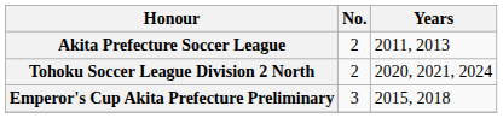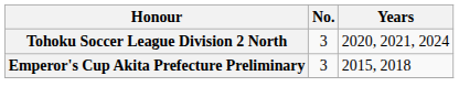 <table class="wikitable plainrowheaders">
 <tr>
 <th scope=col>Honour</th>
 <th scope=col>No.</th>
 <th scope=col>Years</th>
 </tr>
 <tr>
-<th scope=row>Akita Prefecture Soccer League</th>
-<td align="center">2</td>
-<td>2011, 2013</td>
-</tr>
-<tr>
 <th scope=row>Tohoku Soccer League Division 2 North</th>
-<td align="center">2</td>
+<td align="center">3</td>
 <td>2020, 2021, 2024</td>
 </tr>
 <tr>
 <th scope=row>Emperor's Cup Akita Prefecture Preliminary</th>
 <td align="center">3</td>
 <td>2015, 2018</td>
 </tr>
 <tr>
 </tr>
 </table>
